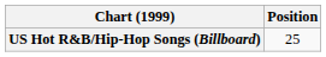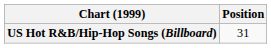 <table class="wikitable plainrowheaders" style="text-align:center">
 <tr>
 <th scope="col">Chart (1999)</th>
 <th scope="col">Position</th>
 </tr>
 <tr>
 <th scope="row">US Hot R&B/Hip-Hop Songs (<em>Billboard</em>)</th>
-<td>25</td>
+<td>31</td>
 </tr>
 </table>
